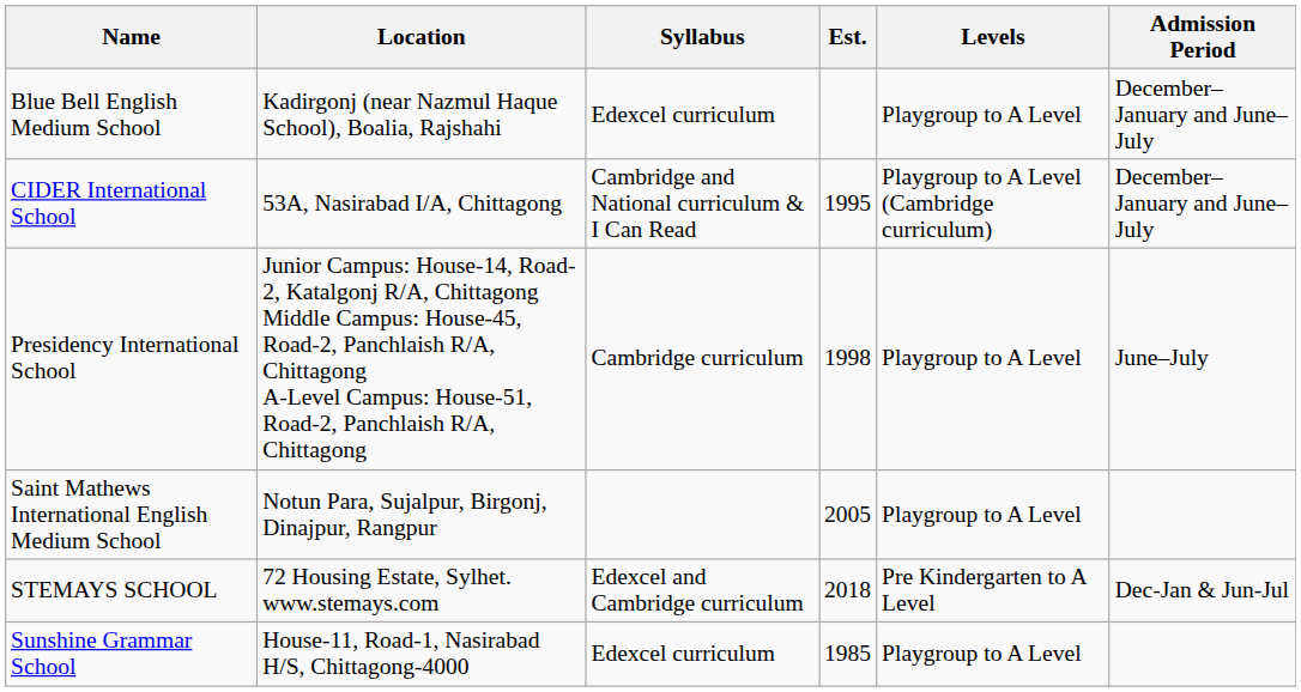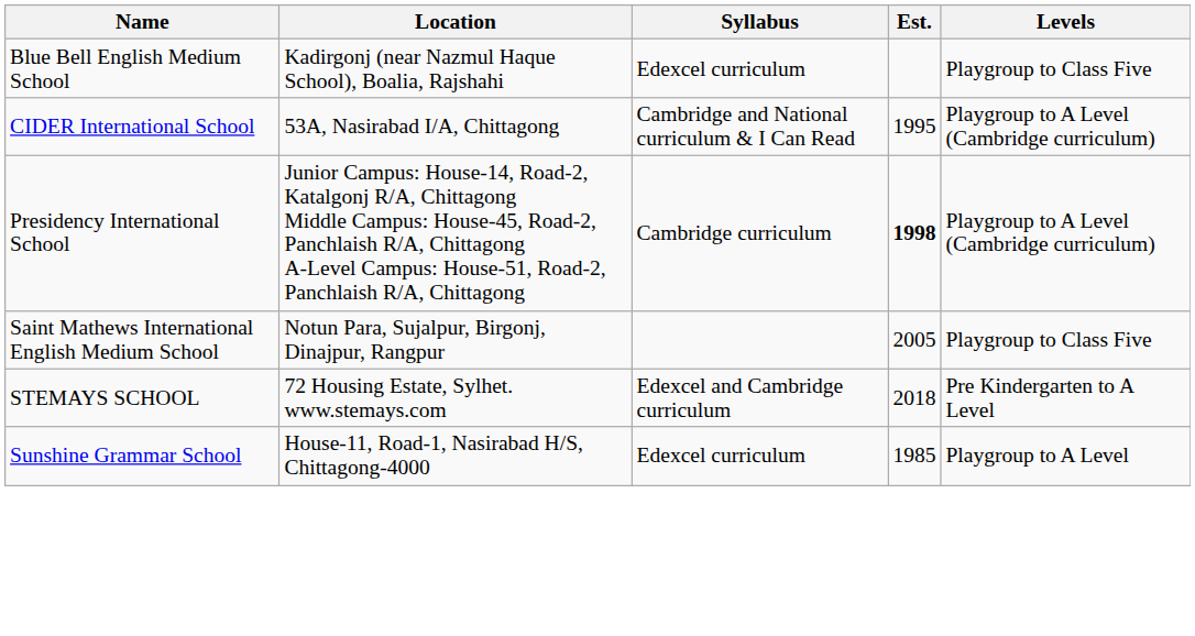 <table class="wikitable sortable" style="width:100%;">
 <tr>
 <th>Name</th>
 <th>Location</th>
 <th>Syllabus</th>
 <th>Est.</th>
 <th>Levels</th>
-<th>Admission Period</th>
 </tr>
 <tr>
 <td>Blue Bell English Medium School</td>
 <td>Kadirgonj (near Nazmul Haque School), Boalia, Rajshahi</td>
 <td>Edexcel curriculum</td>
 <td></td>
-<td>Playgroup to A Level</td>
-<td>December–January and June–July</td>
+<td>Playgroup to Class Five</td>
 </tr>
 <tr>
 <td><a href='#'>CIDER International School</a></td>
 <td>53A, Nasirabad I/A, Chittagong</td>
 <td>Cambridge and National curriculum & I Can Read</td>
 <td>1995</td>
 <td>Playgroup to A Level (Cambridge curriculum)</td>
-<td>December–January and June–July</td>
 </tr>
 <tr>
 <td>Presidency International School</td>
 <td>Junior Campus: House-14, Road-2, Katalgonj R/A, Chittagong<br>Middle Campus: House-45, Road-2, Panchlaish R/A, Chittagong<br>A-Level Campus: House-51, Road-2, Panchlaish R/A, Chittagong</td>
 <td>Cambridge curriculum</td>
-<td>1998</td>
-<td>Playgroup to A Level</td>
-<td>June–July</td>
+<td><strong>1998</strong></td>
+<td>Playgroup to A Level (Cambridge curriculum)</td>
 </tr>
 <tr>
 <td>Saint Mathews International English Medium School</td>
 <td>Notun Para, Sujalpur, Birgonj, Dinajpur, Rangpur</td>
 <td></td>
 <td>2005</td>
-<td>Playgroup to A Level</td>
-<td></td>
+<td>Playgroup to Class Five</td>
 </tr>
 <tr>
 <td>STEMAYS SCHOOL</td>
 <td>72 Housing Estate, Sylhet.<br>www.stemays.com</td>
 <td>Edexcel and Cambridge curriculum</td>
 <td>2018</td>
 <td>Pre Kindergarten to A Level</td>
-<td>Dec-Jan & Jun-Jul</td>
 </tr>
 <tr>
 <td><a href='#'>Sunshine Grammar School</a></td>
 <td>House-11, Road-1, Nasirabad H/S, Chittagong-4000</td>
 <td>Edexcel curriculum</td>
 <td>1985</td>
 <td>Playgroup to A Level</td>
-<td></td>
 </tr>
 </table>
